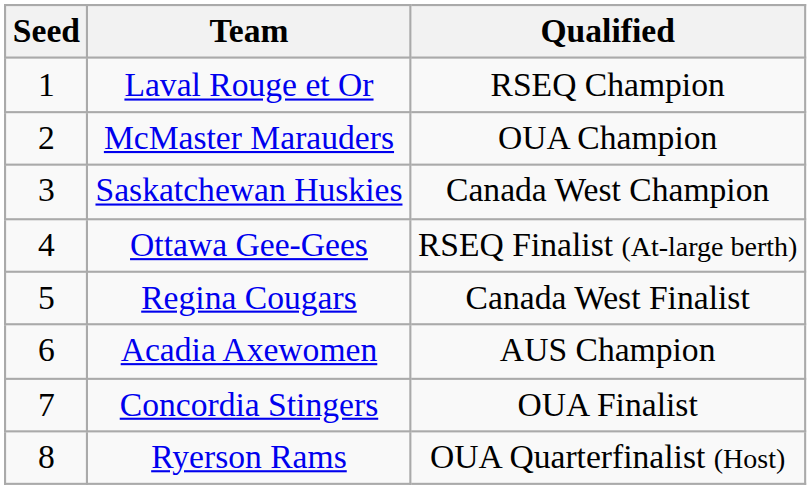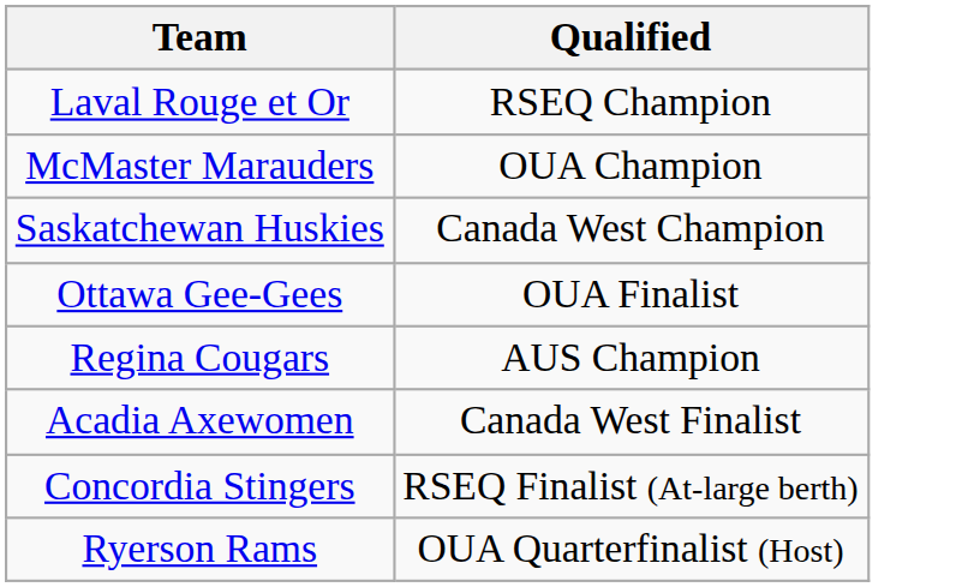 <table class="wikitable sortable" style="text-align: center;">
 <tr bgcolor="#efefef" align=center>
-<th align=left>Seed</th>
 <th align=left>Team</th>
 <th align=left>Qualified</th>
 </tr>
 <tr align=center>
-<td>1</td>
 <td><a href='#'>Laval Rouge et Or</a></td>
 <td>RSEQ Champion</td>
 </tr>
 <tr align=center>
-<td>2</td>
 <td><a href='#'>McMaster Marauders</a></td>
 <td>OUA Champion</td>
 </tr>
 <tr align=center>
-<td>3</td>
 <td><a href='#'>Saskatchewan Huskies</a></td>
 <td>Canada West Champion</td>
 </tr>
 <tr align=center>
-<td>4</td>
 <td><a href='#'>Ottawa Gee-Gees</a></td>
+<td>OUA Finalist</td>
+</tr>
+<tr align=center>
+<td><a href='#'>Regina Cougars</a></td>
+<td>AUS Champion</td>
+</tr>
+<tr align=center>
+<td><a href='#'>Acadia Axewomen</a></td>
+<td>Canada West Finalist</td>
+</tr>
+<tr align=center>
+<td><a href='#'>Concordia Stingers</a></td>
 <td>RSEQ Finalist <small>(At-large berth)</small></td>
 </tr>
 <tr align=center>
-<td>5</td>
-<td><a href='#'>Regina Cougars</a></td>
-<td>Canada West Finalist</td>
-</tr>
-<tr align=center>
-<td>6</td>
-<td><a href='#'>Acadia Axewomen</a></td>
-<td>AUS Champion</td>
-</tr>
-<tr align=center>
-<td>7</td>
-<td><a href='#'>Concordia Stingers</a></td>
-<td>OUA Finalist</td>
-</tr>
-<tr align=center>
-<td>8</td>
 <td><a href='#'>Ryerson Rams</a></td>
 <td>OUA Quarterfinalist <small>(Host)</small></td>
 </tr>
 </table>
